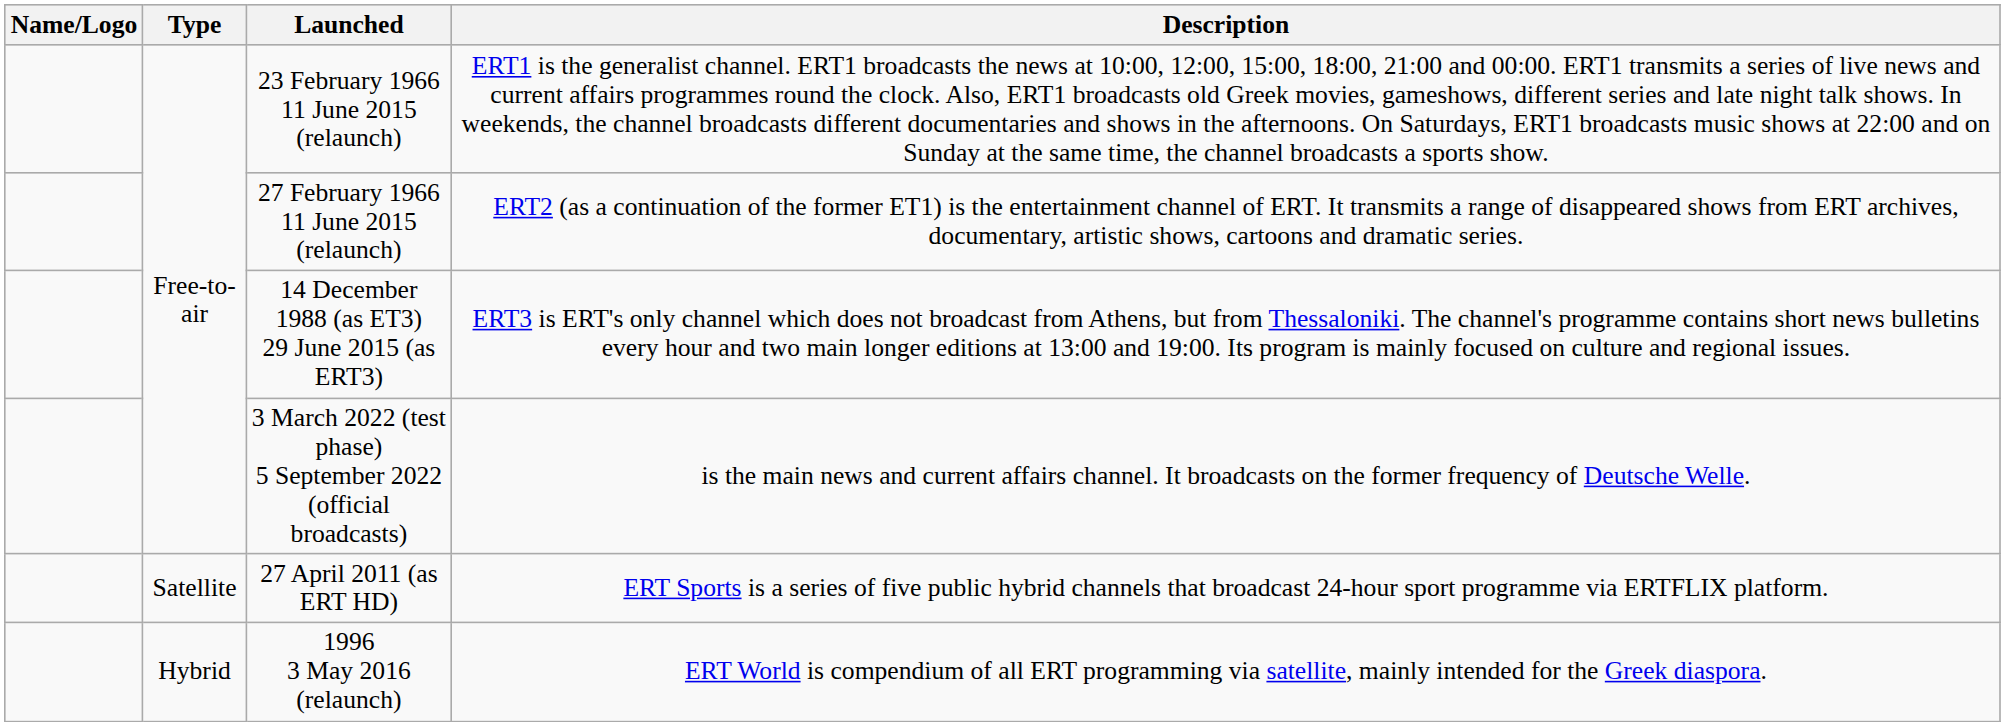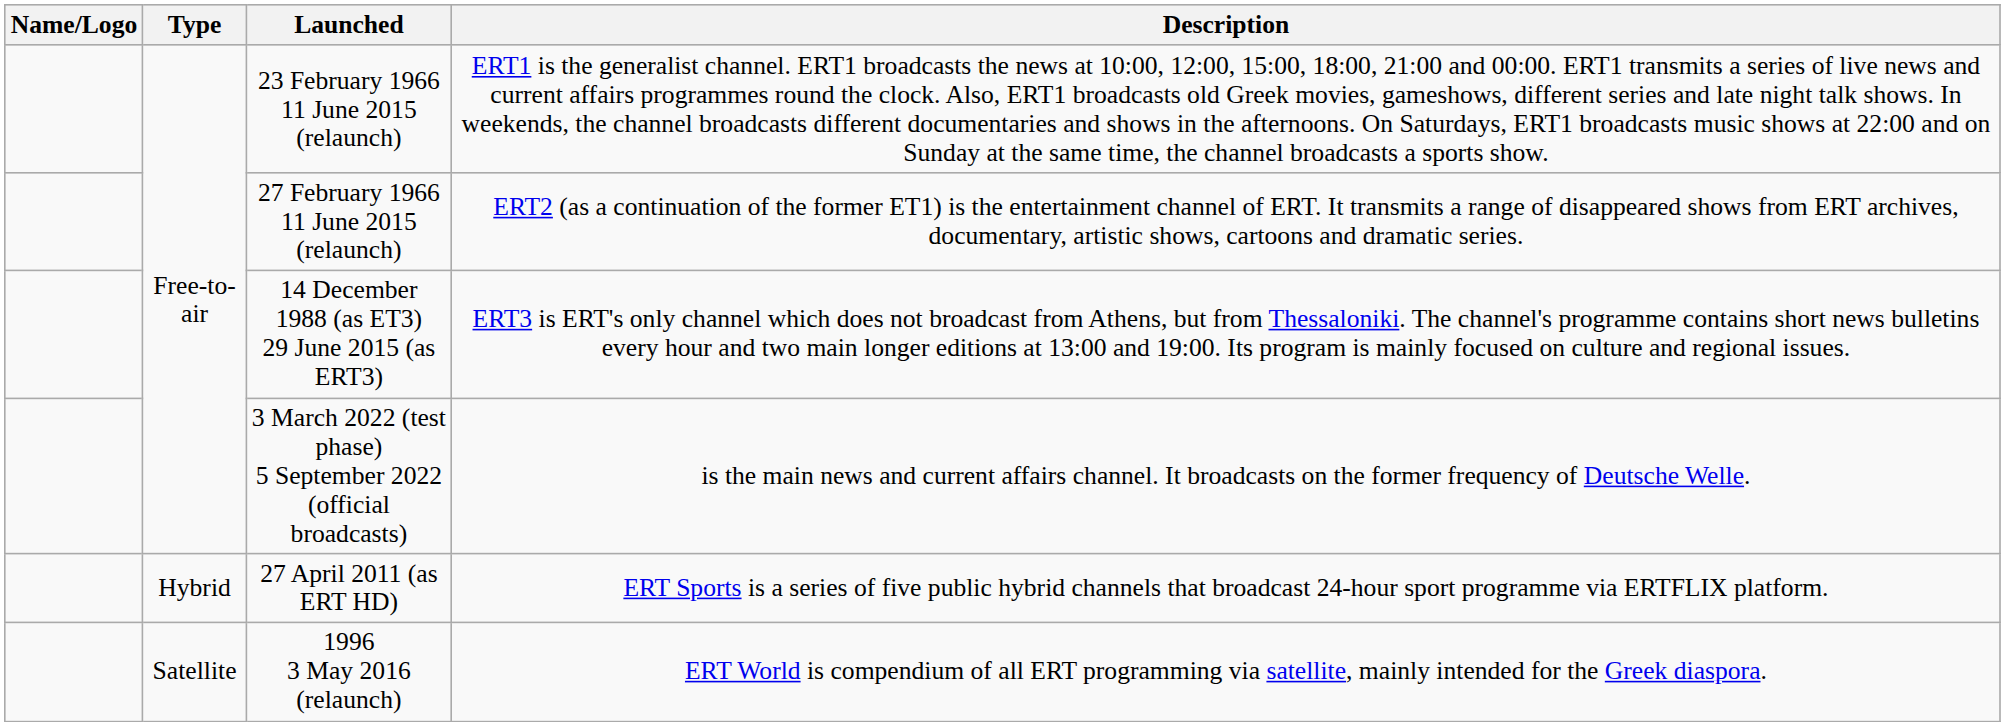 <table class="wikitable" style="text-align:center">
 <tr>
 <th>Name/Logo</th>
 <th>Type</th>
 <th>Launched</th>
 <th>Description</th>
 </tr>
 <tr>
 <td></td>
 <td rowspan="4">Free-to-air</td>
 <td>23 February 1966<br>11 June 2015 (relaunch)</td>
 <td><a href='#'>ERT1</a> is the generalist channel. ERT1 broadcasts the news at 10:00, 12:00, 15:00, 18:00, 21:00 and 00:00. ERT1 transmits a series of live news and current affairs programmes round the clock. Also, ERT1 broadcasts old Greek movies, gameshows, different series and late night talk shows. In weekends, the channel broadcasts different documentaries and shows in the afternoons. On Saturdays, ERT1 broadcasts music shows at 22:00 and on Sunday at the same time, the channel broadcasts a sports show.</td>
 </tr>
 <tr>
 <td></td>
 <td>27 February 1966<br>11 June 2015 (relaunch)</td>
 <td><a href='#'>ERT2</a> (as a continuation of the former ET1) is the entertainment channel of ERT. It transmits a range of disappeared shows from ERT archives, documentary, artistic shows, cartoons and dramatic series.</td>
 </tr>
 <tr>
 <td></td>
 <td>14 December 1988 (as ET3)<br>29 June 2015 (as ERT3)</td>
 <td><a href='#'>ERT3</a> is ERT's only channel which does not broadcast from Athens, but from <a href='#'>Thessaloniki</a>. The channel's programme contains short news bulletins every hour and two main longer editions at 13:00 and 19:00. Its program is mainly focused on culture and regional issues.</td>
 </tr>
 <tr>
 <td></td>
 <td>3 March 2022 (test phase)<br>5 September 2022 (official broadcasts)</td>
 <td> is the main news and current affairs channel. It broadcasts on the former frequency of <a href='#'>Deutsche Welle</a>.</td>
 </tr>
 <tr>
 <td></td>
-<td>Satellite</td>
+<td>Hybrid</td>
 <td>27 April 2011 (as ERT HD)<br></td>
 <td><a href='#'>ERT Sports</a> is a series of five public hybrid channels that broadcast 24-hour sport programme via ERTFLIX platform.</td>
 </tr>
 <tr>
 <td></td>
-<td>Hybrid</td>
+<td>Satellite</td>
 <td>1996<br>3 May 2016 (relaunch)</td>
 <td><a href='#'>ERT World</a> is compendium of all ERT programming via <a href='#'>satellite</a>, mainly intended for the <a href='#'>Greek diaspora</a>.</td>
 </tr>
 </table>
